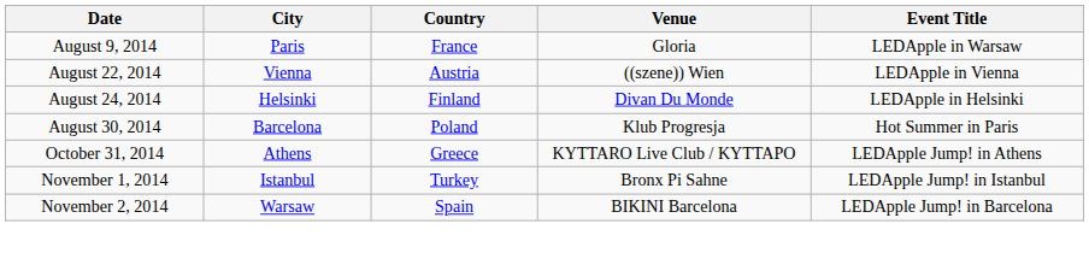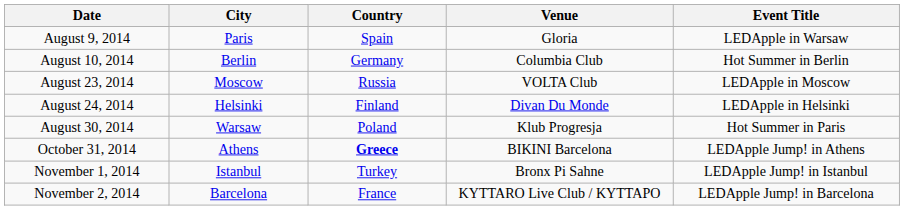 <table class="wikitable" style="text-align:center;">
 <tr>
 <th width="180">Date</th>
 <th width="150">City</th>
 <th width="150">Country</th>
 <th width="250">Venue</th>
 <th width="250">Event Title</th>
 </tr>
 <tr>
 <td>August 9, 2014</td>
 <td><a href='#'>Paris</a></td>
-<td><a href='#'>France</a></td>
+<td><a href='#'>Spain</a></td>
 <td>Gloria</td>
 <td>LEDApple in Warsaw</td>
 </tr>
 <tr>
-<td>August 22, 2014</td>
-<td><a href='#'>Vienna</a></td>
-<td><a href='#'>Austria</a></td>
-<td>((szene)) Wien</td>
-<td>LEDApple in Vienna</td>
+<td>August 10, 2014</td>
+<td><a href='#'>Berlin</a></td>
+<td><a href='#'>Germany</a></td>
+<td>Columbia Club</td>
+<td>Hot Summer in Berlin</td>
+</tr>
+<tr>
+<td>August 23, 2014</td>
+<td><a href='#'>Moscow</a></td>
+<td><a href='#'>Russia</a></td>
+<td>VOLTA Club</td>
+<td>LEDApple in Moscow</td>
 </tr>
 <tr>
 <td>August 24, 2014</td>
 <td><a href='#'>Helsinki</a></td>
 <td><a href='#'>Finland</a></td>
 <td><a href='#'>Divan Du Monde</a></td>
 <td>LEDApple in Helsinki</td>
 </tr>
 <tr>
 <td>August 30, 2014</td>
-<td><a href='#'>Barcelona</a></td>
+<td><a href='#'>Warsaw</a></td>
 <td><a href='#'>Poland</a></td>
 <td>Klub Progresja</td>
 <td>Hot Summer in Paris</td>
 </tr>
 <tr>
 <td>October 31, 2014</td>
 <td><a href='#'>Athens</a></td>
-<td><a href='#'>Greece</a></td>
-<td>KYTTARO Live Club / ΚΥΤΤΑΡΟ</td>
+<td><strong><a href='#'>Greece</a></strong></td>
+<td>BIKINI Barcelona</td>
 <td>LEDApple Jump! in Athens</td>
 </tr>
 <tr>
 <td>November 1, 2014</td>
 <td><a href='#'>Istanbul</a></td>
 <td><a href='#'>Turkey</a></td>
 <td>Bronx Pi Sahne</td>
 <td>LEDApple Jump! in Istanbul</td>
 </tr>
 <tr>
 <td>November 2, 2014</td>
-<td><a href='#'>Warsaw</a></td>
-<td><a href='#'>Spain</a></td>
-<td>BIKINI Barcelona</td>
+<td><a href='#'>Barcelona</a></td>
+<td><a href='#'>France</a></td>
+<td>KYTTARO Live Club / ΚΥΤΤΑΡΟ</td>
 <td>LEDApple Jump! in Barcelona</td>
 </tr>
 </table>
